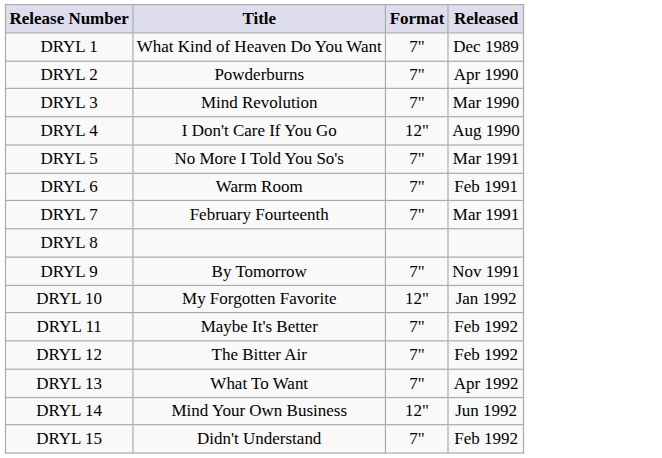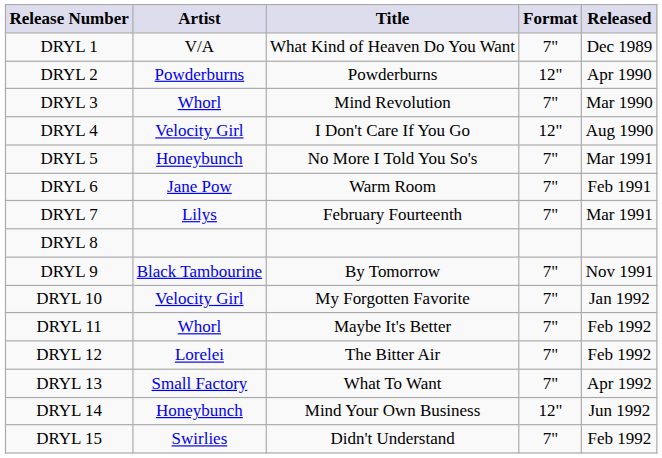 <table class="wikitable sortable" style="font-size:90%; text-align:center; margin:5px;">
 <tr>
 <th style="background:#dde;">Release Number</th>
+<th style="background:#dde;">Artist</th>
 <th style="background:#dde;">Title</th>
 <th style="background:#dde;">Format</th>
 <th style="background:#dde;">Released</th>
 </tr>
 <tr>
 <td>DRYL 1</td>
+<td>V/A</td>
 <td>What Kind of Heaven Do You Want</td>
 <td>7"</td>
 <td>Dec 1989</td>
 </tr>
 <tr>
 <td>DRYL 2</td>
+<td><a href='#'>Powderburns</a></td>
 <td>Powderburns</td>
-<td>7"</td>
+<td>12"</td>
 <td>Apr 1990</td>
 </tr>
 <tr>
 <td>DRYL 3</td>
+<td><a href='#'>Whorl</a></td>
 <td>Mind Revolution</td>
 <td>7"</td>
 <td>Mar 1990</td>
 </tr>
 <tr>
 <td>DRYL 4</td>
+<td><a href='#'>Velocity Girl</a></td>
 <td>I Don't Care If You Go</td>
 <td>12"</td>
 <td>Aug 1990</td>
 </tr>
 <tr>
 <td>DRYL 5</td>
+<td><a href='#'>Honeybunch</a></td>
 <td>No More I Told You So's</td>
 <td>7"</td>
 <td>Mar 1991</td>
 </tr>
 <tr>
 <td>DRYL 6</td>
+<td><a href='#'>Jane Pow</a></td>
 <td>Warm Room</td>
 <td>7"</td>
 <td>Feb 1991</td>
 </tr>
 <tr>
 <td>DRYL 7</td>
+<td><a href='#'>Lilys</a></td>
 <td>February Fourteenth</td>
 <td>7"</td>
 <td>Mar 1991</td>
 </tr>
 <tr>
 <td>DRYL 8</td>
 <td></td>
 <td></td>
 <td></td>
+<td></td>
 </tr>
 <tr>
 <td>DRYL 9</td>
+<td><a href='#'>Black Tambourine</a></td>
 <td>By Tomorrow</td>
 <td>7"</td>
 <td>Nov 1991</td>
 </tr>
 <tr>
 <td>DRYL 10</td>
+<td><a href='#'>Velocity Girl</a></td>
 <td>My Forgotten Favorite</td>
-<td>12"</td>
+<td>7"</td>
 <td>Jan 1992</td>
 </tr>
 <tr>
 <td>DRYL 11</td>
+<td><a href='#'>Whorl</a></td>
 <td>Maybe It's Better</td>
 <td>7"</td>
 <td>Feb 1992</td>
 </tr>
 <tr>
 <td>DRYL 12</td>
+<td><a href='#'>Lorelei</a></td>
 <td>The Bitter Air</td>
 <td>7"</td>
 <td>Feb 1992</td>
 </tr>
 <tr>
 <td>DRYL 13</td>
+<td><a href='#'>Small Factory</a></td>
 <td>What To Want</td>
 <td>7"</td>
 <td>Apr 1992</td>
 </tr>
 <tr>
 <td>DRYL 14</td>
+<td><a href='#'>Honeybunch</a></td>
 <td>Mind Your Own Business</td>
 <td>12"</td>
 <td>Jun 1992</td>
 </tr>
 <tr>
 <td>DRYL 15</td>
+<td><a href='#'>Swirlies</a></td>
 <td>Didn't Understand</td>
 <td>7"</td>
 <td>Feb 1992</td>
 </tr>
 </table>
